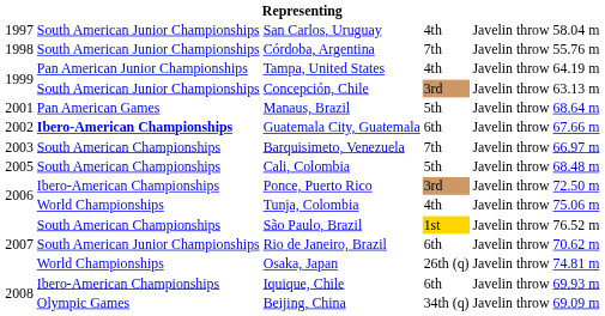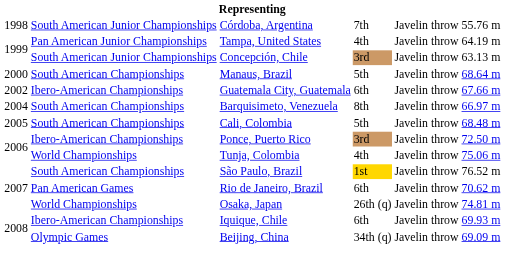 <table>
 <tr>
 <th colspan="6">Representing </th>
-</tr>
-<tr>
-<td>1997</td>
-<td><a href='#'>South American Junior Championships</a></td>
-<td><a href='#'>San Carlos, Uruguay</a></td>
-<td>4th</td>
-<td>Javelin throw</td>
-<td>58.04 m</td>
 </tr>
 <tr>
 <td>1998</td>
 <td><a href='#'>South American Junior Championships</a></td>
 <td><a href='#'>Córdoba, Argentina</a></td>
 <td>7th</td>
 <td>Javelin throw</td>
 <td>55.76 m</td>
 </tr>
 <tr>
 <td rowspan=2>1999</td>
 <td><a href='#'>Pan American Junior Championships</a></td>
 <td><a href='#'>Tampa, United States</a></td>
 <td>4th</td>
 <td>Javelin throw</td>
 <td>64.19 m</td>
 </tr>
 <tr>
 <td><a href='#'>South American Junior Championships</a></td>
 <td><a href='#'>Concepción, Chile</a></td>
 <td bgcolor=cc9966>3rd</td>
 <td>Javelin throw</td>
 <td>63.13 m</td>
 </tr>
 <tr>
-<td>2001</td>
-<td><a href='#'>Pan American Games</a></td>
+<td>2000</td>
+<td><a href='#'>South American Championships</a></td>
 <td><a href='#'>Manaus, Brazil</a></td>
 <td>5th</td>
 <td>Javelin throw</td>
 <td><a href='#'>68.64 m</a></td>
 </tr>
 <tr>
 <td>2002</td>
-<td><strong><a href='#'>Ibero-American Championships</a></strong></td>
+<td><a href='#'>Ibero-American Championships</a></td>
 <td><a href='#'>Guatemala City, Guatemala</a></td>
 <td>6th</td>
 <td>Javelin throw</td>
 <td><a href='#'>67.66 m</a></td>
 </tr>
 <tr>
-<td>2003</td>
+<td>2004</td>
 <td><a href='#'>South American Championships</a></td>
 <td><a href='#'>Barquisimeto, Venezuela</a></td>
-<td>7th</td>
+<td>8th</td>
 <td>Javelin throw</td>
 <td><a href='#'>66.97 m</a></td>
 </tr>
 <tr>
 <td>2005</td>
 <td><a href='#'>South American Championships</a></td>
 <td><a href='#'>Cali, Colombia</a></td>
 <td>5th</td>
 <td>Javelin throw</td>
 <td><a href='#'>68.48 m</a></td>
 </tr>
 <tr>
 <td rowspan=2>2006</td>
 <td><a href='#'>Ibero-American Championships</a></td>
 <td><a href='#'>Ponce, Puerto Rico</a></td>
 <td bgcolor=cc9966>3rd</td>
 <td>Javelin throw</td>
 <td><a href='#'>72.50 m</a></td>
 </tr>
 <tr>
 <td><a href='#'>World Championships</a></td>
 <td><a href='#'>Tunja, Colombia</a></td>
 <td>4th</td>
 <td>Javelin throw</td>
 <td><a href='#'>75.06 m</a></td>
 </tr>
 <tr>
 <td rowspan=3>2007</td>
 <td><a href='#'>South American Championships</a></td>
 <td><a href='#'>São Paulo, Brazil</a></td>
 <td bgcolor=gold>1st</td>
 <td>Javelin throw</td>
 <td>76.52 m</td>
 </tr>
 <tr>
-<td><a href='#'>South American Junior Championships</a></td>
+<td><a href='#'>Pan American Games</a></td>
 <td><a href='#'>Rio de Janeiro, Brazil</a></td>
 <td>6th</td>
 <td>Javelin throw</td>
 <td><a href='#'>70.62 m</a></td>
 </tr>
 <tr>
 <td><a href='#'>World Championships</a></td>
 <td><a href='#'>Osaka, Japan</a></td>
 <td>26th (q)</td>
 <td>Javelin throw</td>
 <td><a href='#'>74.81 m</a></td>
 </tr>
 <tr>
 <td rowspan=2>2008</td>
 <td><a href='#'>Ibero-American Championships</a></td>
 <td><a href='#'>Iquique, Chile</a></td>
 <td>6th</td>
 <td>Javelin throw</td>
 <td><a href='#'>69.93 m</a></td>
 </tr>
 <tr>
 <td><a href='#'>Olympic Games</a></td>
 <td><a href='#'>Beijing, China</a></td>
 <td>34th (q)</td>
 <td>Javelin throw</td>
 <td><a href='#'>69.09 m</a></td>
 </tr>
 </table>
